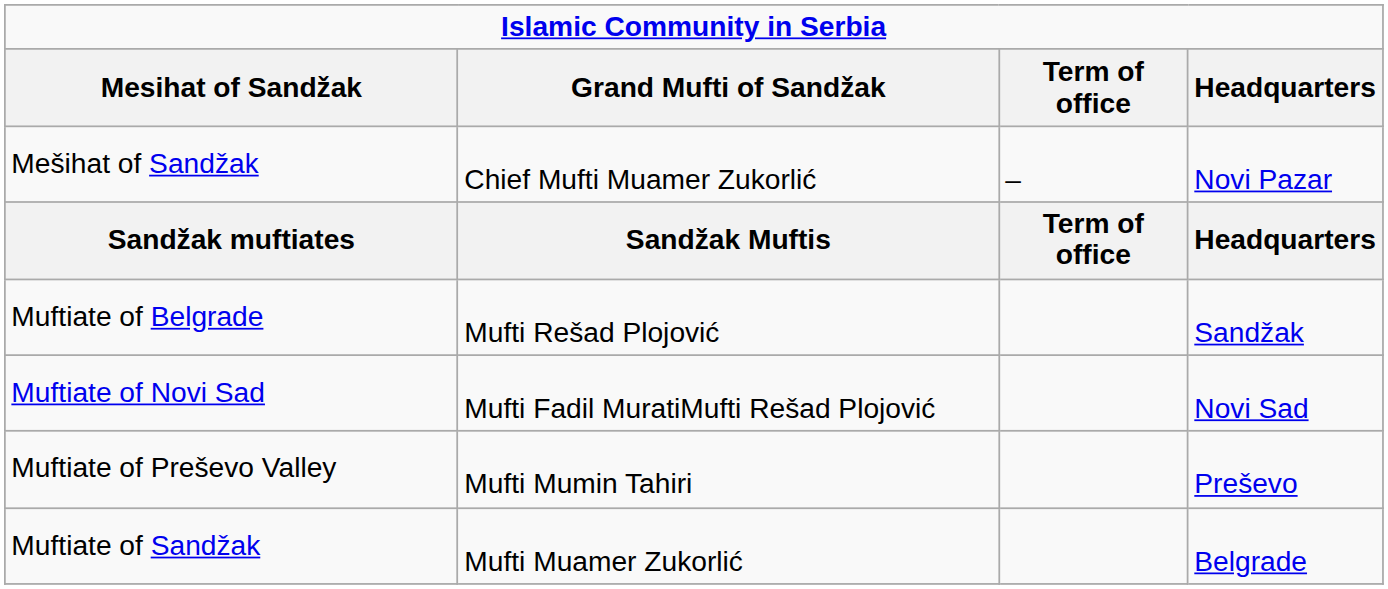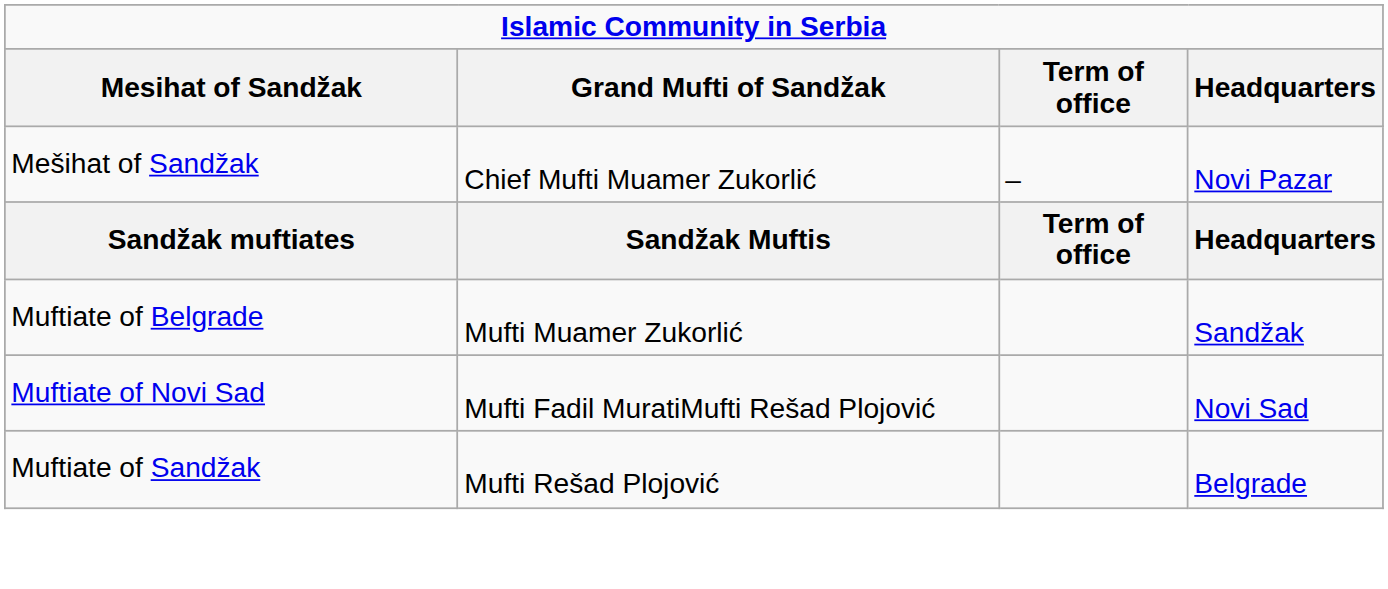 <table class=wikitable>
 <tr>
 <td colspan=4 align=center><strong><a href='#'>Islamic Community in Serbia</a></strong></td>
 </tr>
 <tr>
 <th scope="row" width="250">Mesihat of Sandžak</th>
 <th scope="row" width="300">Grand Mufti of Sandžak</th>
 <th scope="row" width="100">Term of office</th>
 <th scope="row" width="100">Headquarters</th>
 </tr>
 <tr>
 <td>Mešihat of <a href='#'>Sandžak</a></td>
 <td><br>Chief Mufti Muamer Zukorlić</td>
 <td><br>–</td>
 <td><br><a href='#'>Novi Pazar</a></td>
 </tr>
 <tr>
 <th scope="row" width="250">Sandžak muftiates</th>
 <th scope="row" width="300">Sandžak Muftis</th>
 <th scope="row" width="100">Term of office</th>
 <th scope="row" width="100">Headquarters</th>
 </tr>
 <tr>
 <td>Muftiate of <a href='#'>Belgrade</a></td>
-<td><br>Mufti Rešad Plojović</td>
+<td><br>Mufti Muamer Zukorlić</td>
 <td></td>
 <td><br><a href='#'>Sandžak</a></td>
 </tr>
 <tr>
 <td><a href='#'>Muftiate of Novi Sad</a></td>
 <td><br>Mufti Fadil MuratiMufti Rešad Plojović</td>
 <td><br></td>
 <td><br><a href='#'>Novi Sad</a></td>
 </tr>
 <tr>
-<td>Muftiate of Preševo Valley</td>
-<td><br>Mufti Mumin Tahiri</td>
-<td></td>
-<td><br><a href='#'>Preševo</a></td>
-</tr>
-<tr>
 <td>Muftiate of <a href='#'>Sandžak</a></td>
-<td><br>Mufti Muamer Zukorlić</td>
+<td><br>Mufti Rešad Plojović</td>
 <td></td>
 <td><br><a href='#'>Belgrade</a></td>
 </tr>
 </table>
